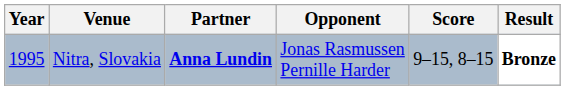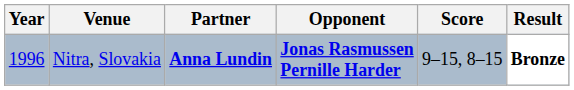 <table class="sortable wikitable" style="font-size: 90%;">
 <tr>
 <th>Year</th>
 <th>Venue</th>
 <th>Partner</th>
 <th>Opponent</th>
 <th>Score</th>
 <th>Result</th>
 </tr>
 <tr style="background:#AABBCC">
-<td align="center"><a href='#'>1995</a></td>
+<td align="center"><a href='#'>1996</a></td>
 <td align="left"><a href='#'>Nitra</a>, <a href='#'>Slovakia</a></td>
 <td align="left"><strong> <a href='#'>Anna Lundin</a></strong></td>
-<td align="left"> <a href='#'>Jonas Rasmussen</a> <br>  <a href='#'>Pernille Harder</a></td>
+<td align="left"><strong> <a href='#'>Jonas Rasmussen</a> <br>  <a href='#'>Pernille Harder</a></strong></td>
 <td align="left">9–15, 8–15</td>
 <td style="text-align:left; background:white"> <strong>Bronze</strong></td>
 </tr>
 </table>
